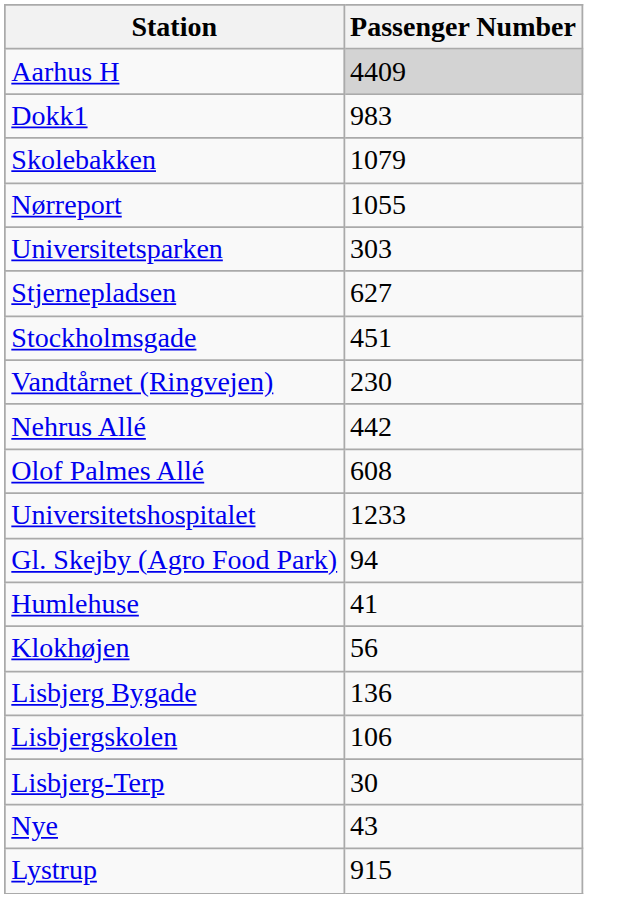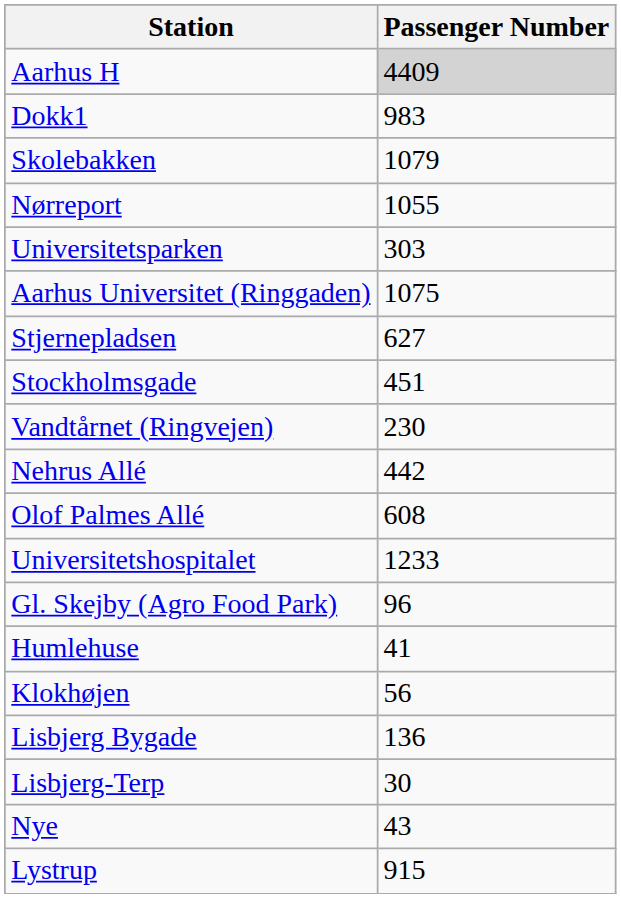 <table class="wikitable sortable">
 <tr>
 <th>Station</th>
 <th>Passenger Number</th>
 </tr>
 <tr>
 <td><a href='#'>Aarhus H</a></td>
 <td style="background: lightgrey;">4409</td>
 </tr>
 <tr>
 <td><a href='#'>Dokk1</a></td>
 <td>983</td>
 </tr>
 <tr>
 <td><a href='#'>Skolebakken</a></td>
 <td>1079</td>
 </tr>
 <tr>
 <td><a href='#'>Nørreport</a></td>
 <td>1055</td>
 </tr>
 <tr>
 <td><a href='#'>Universitetsparken</a></td>
 <td>303</td>
+</tr>
+<tr>
+<td><a href='#'>Aarhus Universitet (Ringgaden)</a></td>
+<td>1075</td>
 </tr>
 <tr>
 <td><a href='#'>Stjernepladsen</a></td>
 <td>627</td>
 </tr>
 <tr>
 <td><a href='#'>Stockholmsgade</a></td>
 <td>451</td>
 </tr>
 <tr>
 <td><a href='#'>Vandtårnet (Ringvejen)</a></td>
 <td>230</td>
 </tr>
 <tr>
 <td><a href='#'>Nehrus Allé</a></td>
 <td>442</td>
 </tr>
 <tr>
 <td><a href='#'>Olof Palmes Allé</a></td>
 <td>608</td>
 </tr>
 <tr>
 <td><a href='#'>Universitetshospitalet</a></td>
 <td>1233</td>
 </tr>
 <tr>
 <td><a href='#'>Gl. Skejby (Agro Food Park)</a></td>
-<td>94</td>
+<td>96</td>
 </tr>
 <tr>
 <td><a href='#'>Humlehuse</a></td>
 <td>41</td>
 </tr>
 <tr>
 <td><a href='#'>Klokhøjen</a></td>
 <td>56</td>
 </tr>
 <tr>
 <td><a href='#'>Lisbjerg Bygade</a></td>
 <td>136</td>
 </tr>
 <tr>
-<td><a href='#'>Lisbjergskolen</a></td>
-<td>106</td>
-</tr>
-<tr>
 <td><a href='#'>Lisbjerg-Terp</a></td>
 <td>30</td>
 </tr>
 <tr>
 <td><a href='#'>Nye</a></td>
 <td>43</td>
 </tr>
 <tr>
 <td><a href='#'>Lystrup</a></td>
 <td>915</td>
 </tr>
 </table>
